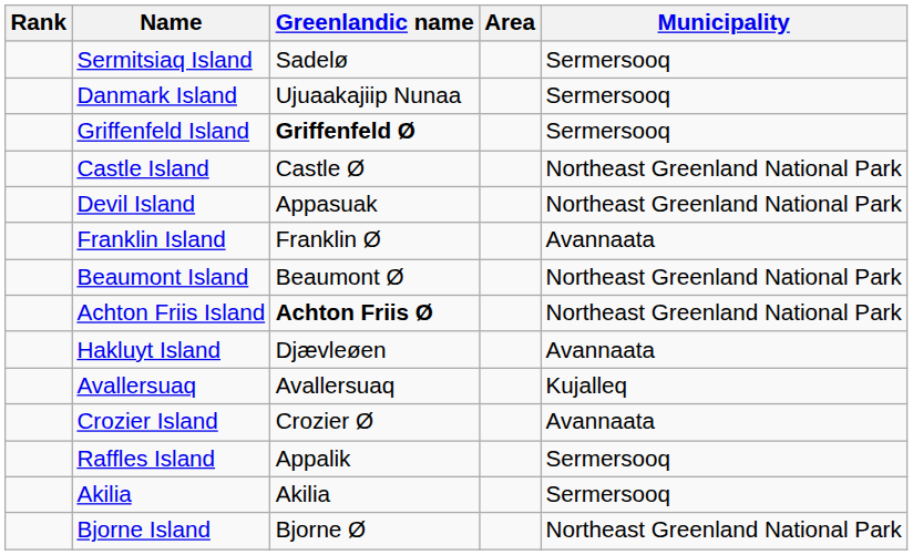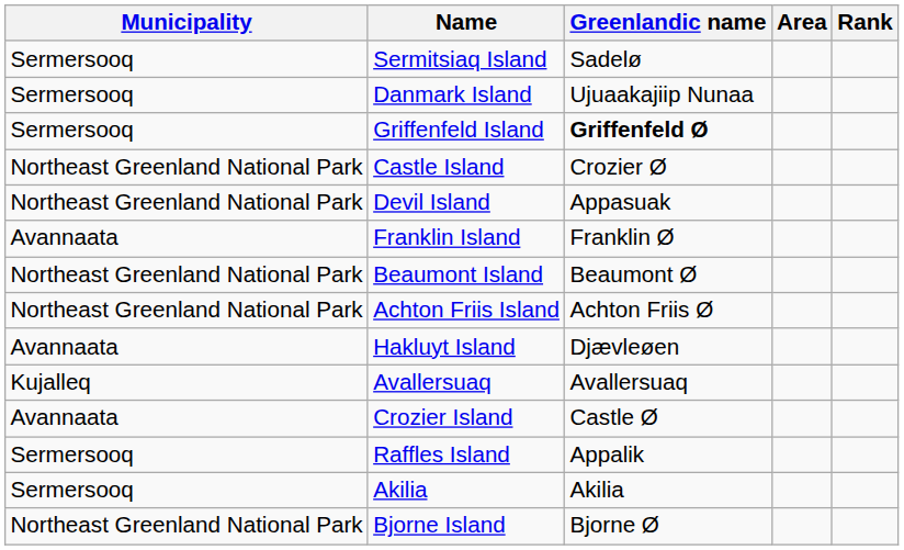 <table class="sortable wikitable">
 <tr>
-<th>Rank</th>
+<th><a href='#'>Municipality</a></th>
 <th>Name</th>
 <th><a href='#'>Greenlandic</a> name</th>
 <th>Area</th>
-<th><a href='#'>Municipality</a></th>
+<th>Rank</th>
 </tr>
 <tr>
-<td></td>
+<td>Sermersooq</td>
 <td><a href='#'>Sermitsiaq Island</a></td>
 <td>Sadelø</td>
 <td></td>
-<td>Sermersooq</td>
+<td></td>
 </tr>
 <tr>
-<td></td>
+<td>Sermersooq</td>
 <td><a href='#'>Danmark Island</a></td>
 <td>Ujuaakajiip Nunaa</td>
 <td></td>
-<td>Sermersooq</td>
+<td></td>
 </tr>
 <tr>
-<td></td>
+<td>Sermersooq</td>
 <td><a href='#'>Griffenfeld Island</a></td>
 <td><strong>Griffenfeld Ø</strong></td>
 <td></td>
-<td>Sermersooq</td>
+<td></td>
 </tr>
 <tr>
+<td>Northeast Greenland National Park</td>
+<td><a href='#'>Castle Island</a></td>
+<td>Crozier Ø</td>
 <td></td>
-<td><a href='#'>Castle Island</a></td>
-<td>Castle Ø</td>
 <td></td>
-<td>Northeast Greenland National Park</td>
 </tr>
 <tr>
-<td></td>
+<td>Northeast Greenland National Park</td>
 <td><a href='#'>Devil Island</a></td>
 <td>Appasuak</td>
 <td></td>
-<td>Northeast Greenland National Park</td>
+<td></td>
 </tr>
 <tr>
-<td></td>
+<td>Avannaata</td>
 <td><a href='#'>Franklin Island</a></td>
 <td>Franklin Ø</td>
 <td></td>
-<td>Avannaata</td>
+<td></td>
 </tr>
 <tr>
-<td></td>
+<td>Northeast Greenland National Park</td>
 <td><a href='#'>Beaumont Island</a></td>
 <td>Beaumont Ø</td>
 <td></td>
-<td>Northeast Greenland National Park</td>
+<td></td>
 </tr>
 <tr>
+<td>Northeast Greenland National Park</td>
+<td><a href='#'>Achton Friis Island</a></td>
+<td>Achton Friis Ø</td>
 <td></td>
-<td><a href='#'>Achton Friis Island</a></td>
-<td><strong>Achton Friis Ø</strong></td>
 <td></td>
-<td>Northeast Greenland National Park</td>
 </tr>
 <tr>
-<td></td>
+<td>Avannaata</td>
 <td><a href='#'>Hakluyt Island</a></td>
 <td>Djævleøen</td>
 <td></td>
-<td>Avannaata</td>
+<td></td>
 </tr>
 <tr>
-<td></td>
+<td>Kujalleq</td>
 <td><a href='#'>Avallersuaq</a></td>
 <td>Avallersuaq</td>
 <td></td>
-<td>Kujalleq</td>
+<td></td>
 </tr>
 <tr>
+<td>Avannaata</td>
+<td><a href='#'>Crozier Island</a></td>
+<td>Castle Ø</td>
 <td></td>
-<td><a href='#'>Crozier Island</a></td>
-<td>Crozier Ø</td>
 <td></td>
-<td>Avannaata</td>
 </tr>
 <tr>
-<td></td>
+<td>Sermersooq</td>
 <td><a href='#'>Raffles Island</a></td>
 <td>Appalik</td>
 <td></td>
-<td>Sermersooq</td>
+<td></td>
 </tr>
 <tr>
-<td></td>
+<td>Sermersooq</td>
 <td><a href='#'>Akilia</a></td>
 <td>Akilia</td>
 <td></td>
-<td>Sermersooq</td>
+<td></td>
 </tr>
 <tr>
-<td></td>
+<td>Northeast Greenland National Park</td>
 <td><a href='#'>Bjorne Island</a></td>
 <td>Bjorne Ø</td>
 <td></td>
-<td>Northeast Greenland National Park</td>
+<td></td>
 </tr>
 </table>
